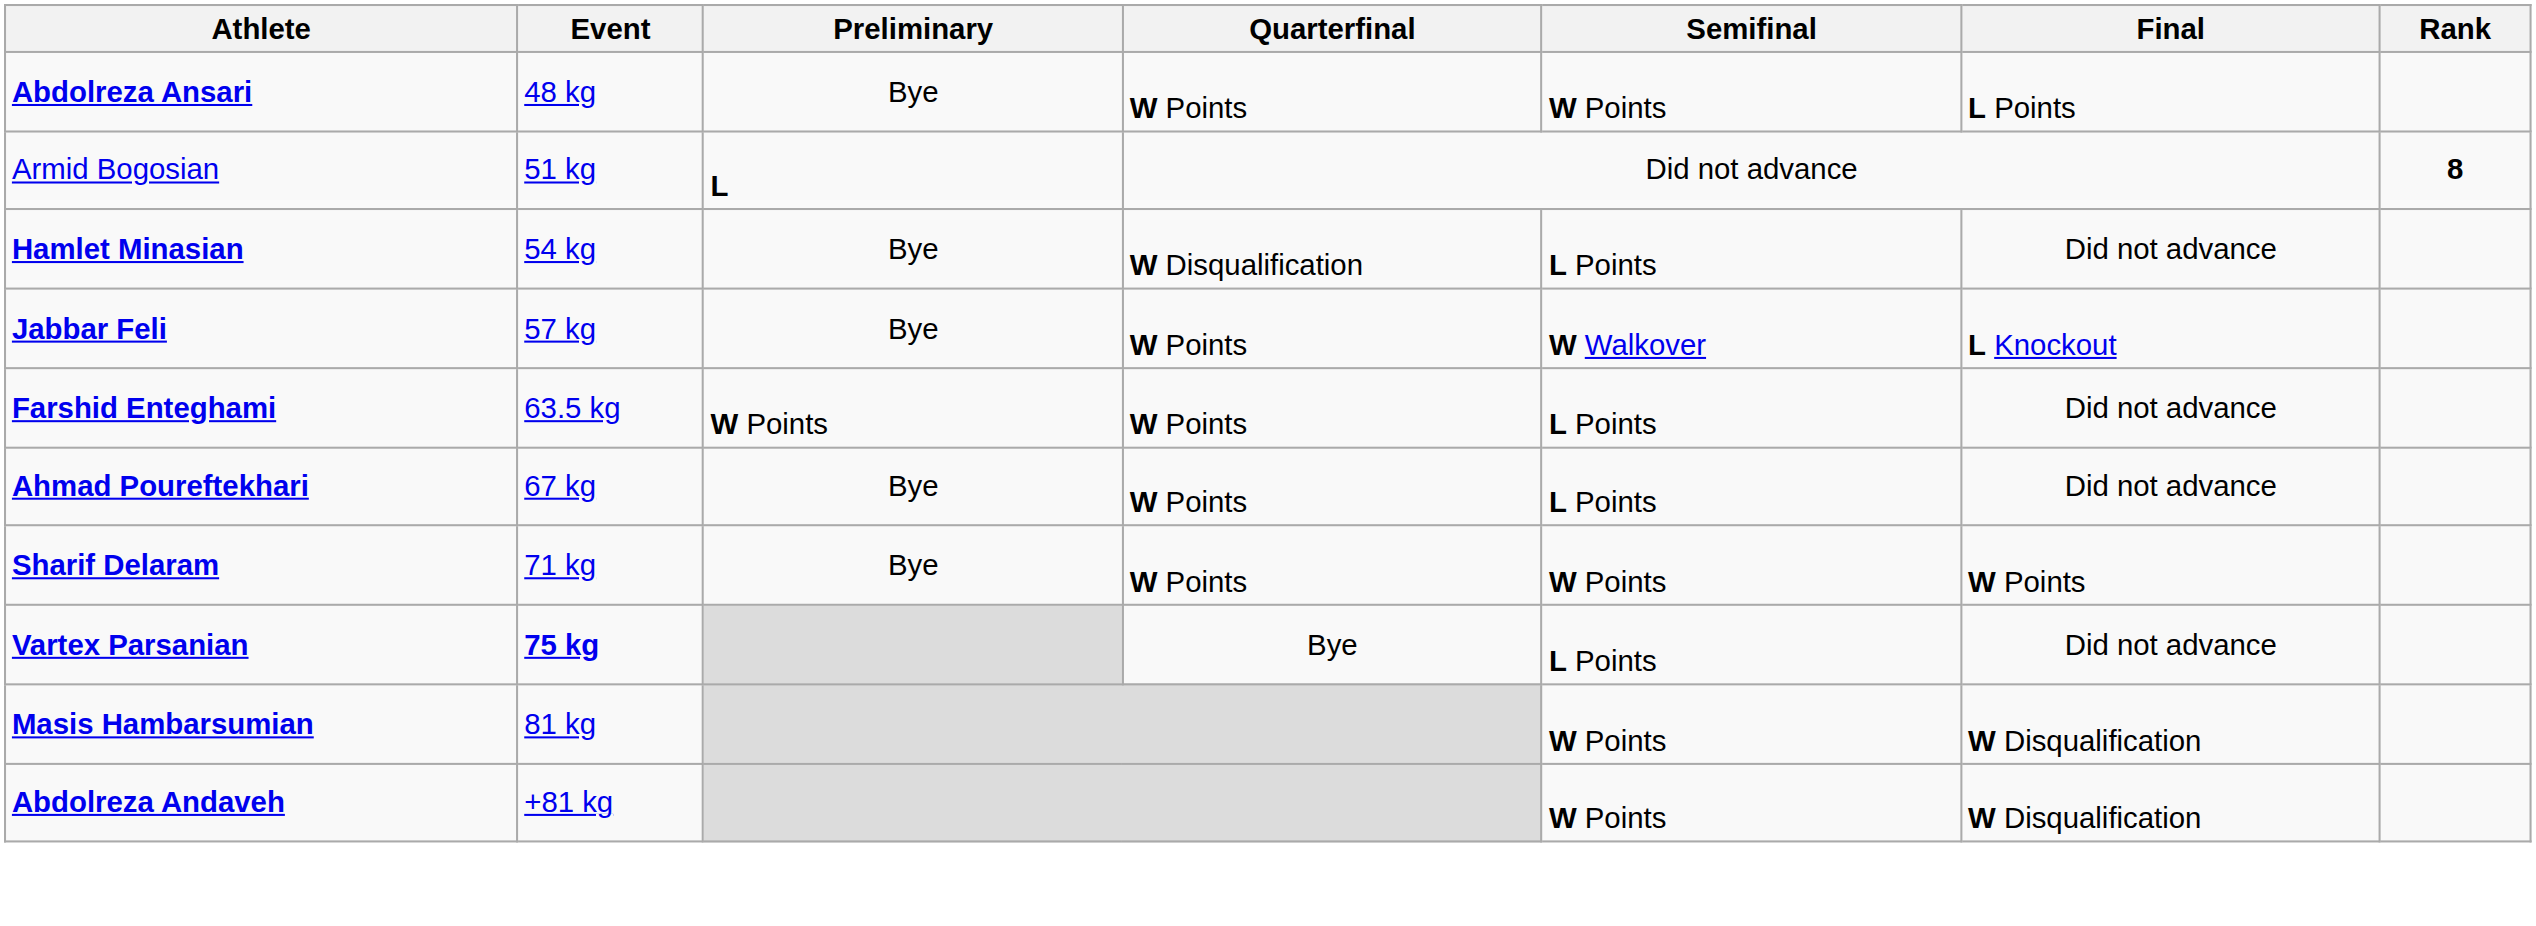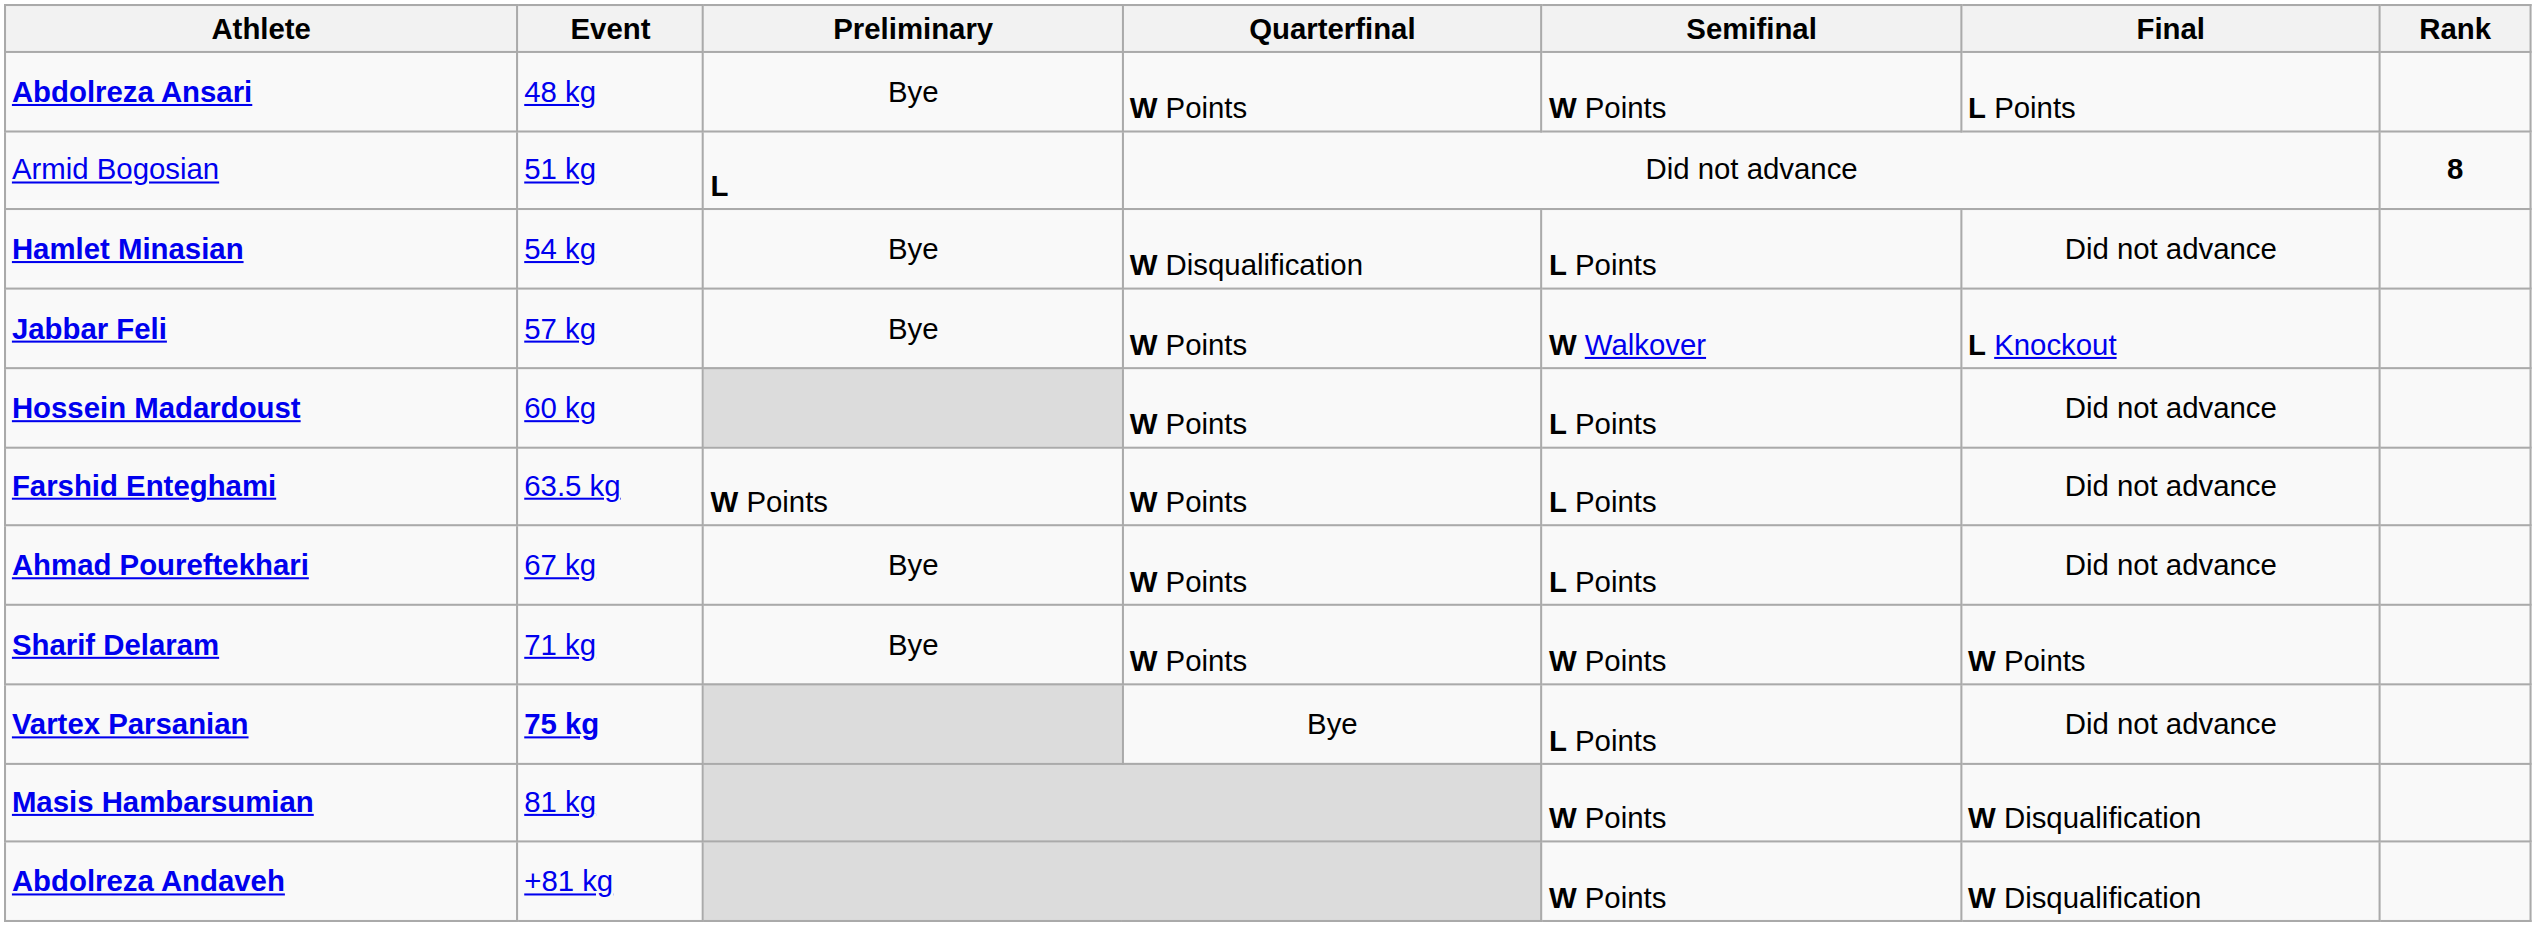 <table class="wikitable" width="98%" style="text-align:left; font-size:90%">
 <tr>
 <th width="11%">Athlete</th>
 <th width="4%">Event</th>
 <th width="9%">Preliminary</th>
 <th width="9%">Quarterfinal</th>
 <th width="9%">Semifinal</th>
 <th width="9%">Final</th>
 <th width="3%">Rank</th>
 </tr>
 <tr>
 <td><strong><a href='#'>Abdolreza Ansari</a></strong></td>
 <td><a href='#'>48 kg</a></td>
 <td align=center>Bye</td>
 <td><br><strong>W</strong> Points</td>
 <td><br><strong>W</strong> Points</td>
 <td><br><strong>L</strong> Points</td>
 <td align=center></td>
 </tr>
 <tr>
 <td><a href='#'>Armid Bogosian</a></td>
 <td><a href='#'>51 kg</a></td>
 <td><br><strong>L</strong> </td>
 <td colspan=3 align=center>Did not advance</td>
 <td align=center><strong>8</strong></td>
 </tr>
 <tr>
 <td><strong><a href='#'>Hamlet Minasian</a></strong></td>
 <td><a href='#'>54 kg</a></td>
 <td align=center>Bye</td>
 <td><br><strong>W</strong> Disqualification</td>
 <td><br><strong>L</strong> Points</td>
 <td align=center>Did not advance</td>
 <td align=center></td>
 </tr>
 <tr>
 <td><strong><a href='#'>Jabbar Feli</a></strong></td>
 <td><a href='#'>57 kg</a></td>
 <td align=center>Bye</td>
 <td><br><strong>W</strong> Points</td>
 <td><br><strong>W</strong> <a href='#'>Walkover</a></td>
 <td><br><strong>L</strong> <a href='#'>Knockout</a></td>
+<td align=center></td>
+</tr>
+<tr>
+<td><strong><a href='#'>Hossein Madardoust</a></strong></td>
+<td><a href='#'>60 kg</a></td>
+<td bgcolor=#DCDCDC></td>
+<td><br><strong>W</strong> Points</td>
+<td><br><strong>L</strong> Points</td>
+<td align=center>Did not advance</td>
 <td align=center></td>
 </tr>
 <tr>
 <td><strong><a href='#'>Farshid Enteghami</a></strong></td>
 <td><a href='#'>63.5 kg</a></td>
 <td><br><strong>W</strong> Points</td>
 <td><br><strong>W</strong> Points</td>
 <td><br><strong>L</strong> Points</td>
 <td align=center>Did not advance</td>
 <td align=center></td>
 </tr>
 <tr>
 <td><strong><a href='#'>Ahmad Poureftekhari</a></strong></td>
 <td><a href='#'>67 kg</a></td>
 <td align=center>Bye</td>
 <td><br><strong>W</strong> Points</td>
 <td><br><strong>L</strong> Points</td>
 <td align=center>Did not advance</td>
 <td align=center></td>
 </tr>
 <tr>
 <td><strong><a href='#'>Sharif Delaram</a></strong></td>
 <td><a href='#'>71 kg</a></td>
 <td align=center>Bye</td>
 <td><br><strong>W</strong> Points</td>
 <td><br><strong>W</strong> Points</td>
 <td><br><strong>W</strong> Points</td>
 <td align=center></td>
 </tr>
 <tr>
 <td><strong><a href='#'>Vartex Parsanian</a></strong></td>
 <td><strong><a href='#'>75 kg</a></strong></td>
 <td bgcolor=#DCDCDC></td>
 <td align=center>Bye</td>
 <td><br><strong>L</strong> Points</td>
 <td align=center>Did not advance</td>
 <td align=center></td>
 </tr>
 <tr>
 <td><strong><a href='#'>Masis Hambarsumian</a></strong></td>
 <td><a href='#'>81 kg</a></td>
 <td colspan=2 bgcolor=#DCDCDC></td>
 <td><br><strong>W</strong> Points</td>
 <td><br><strong>W</strong> Disqualification</td>
 <td align=center></td>
 </tr>
 <tr>
 <td><strong><a href='#'>Abdolreza Andaveh</a></strong></td>
 <td><a href='#'>+81 kg</a></td>
 <td colspan=2 bgcolor=#DCDCDC></td>
 <td><br><strong>W</strong> Points</td>
 <td><br><strong>W</strong> Disqualification</td>
 <td align=center></td>
 </tr>
 </table>
